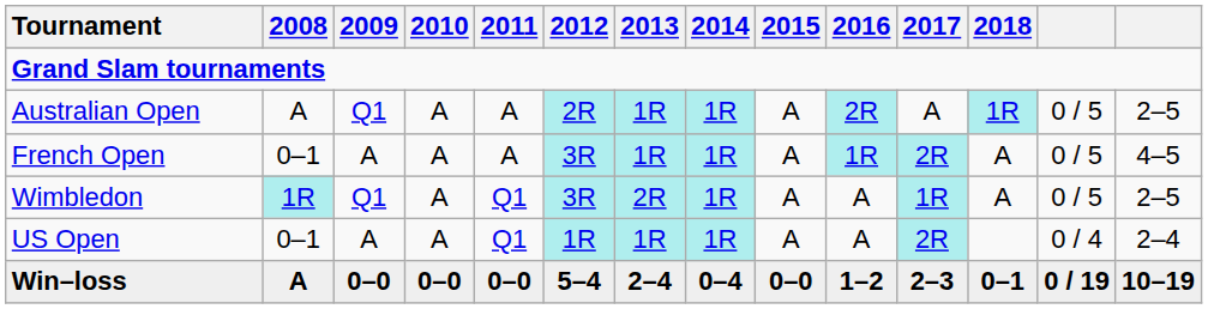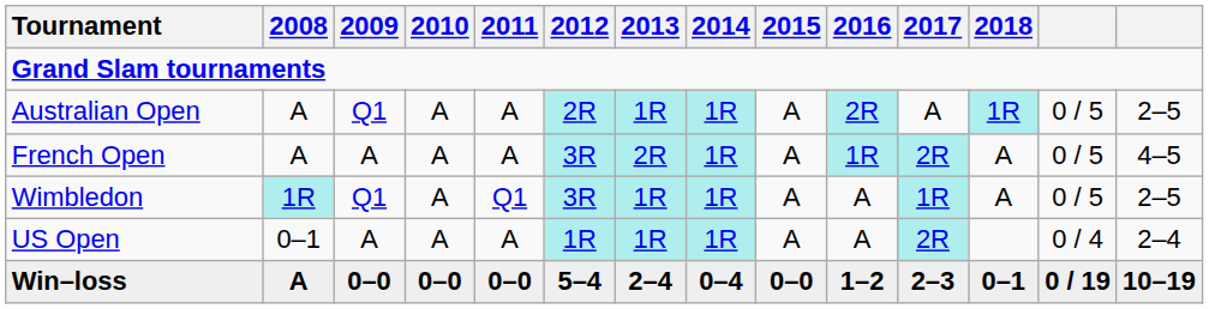 <table class="wikitable" style="text-align:center; font-size:97%">
 <tr>
 <th width="145" style="text-align:left;">Tournament</th>
 <th><a href='#'>2008</a></th>
 <th><a href='#'>2009</a></th>
 <th><a href='#'>2010</a></th>
 <th><a href='#'>2011</a></th>
 <th><a href='#'>2012</a></th>
 <th><a href='#'>2013</a></th>
 <th><a href='#'>2014</a></th>
 <th><a href='#'>2015</a></th>
 <th><a href='#'>2016</a></th>
 <th><a href='#'>2017</a></th>
 <th><a href='#'>2018</a></th>
 <th></th>
 <th></th>
 </tr>
 <tr>
 <td colspan="22" style="text-align:left;"><strong><a href='#'>Grand Slam tournaments</a></strong></td>
 </tr>
 <tr>
 <td style="text-align:left;"><a href='#'>Australian Open</a></td>
 <td>A</td>
 <td><a href='#'>Q1</a></td>
 <td>A</td>
 <td>A</td>
 <td style="background:#afeeee;"><a href='#'>2R</a></td>
 <td style="background:#afeeee;"><a href='#'>1R</a></td>
 <td style="background:#afeeee;"><a href='#'>1R</a></td>
 <td>A</td>
 <td style="background:#afeeee;"><a href='#'>2R</a></td>
 <td>A</td>
 <td style="background:#afeeee;"><a href='#'>1R</a></td>
 <td>0 / 5</td>
 <td>2–5</td>
 </tr>
 <tr>
 <td style="text-align:left;"><a href='#'>French Open</a></td>
-<td>0–1</td>
+<td>A</td>
 <td>A</td>
 <td>A</td>
 <td>A</td>
 <td style="background:#afeeee;"><a href='#'>3R</a></td>
-<td style="background:#afeeee;"><a href='#'>1R</a></td>
+<td style="background:#afeeee;"><a href='#'>2R</a></td>
 <td style="background:#afeeee;"><a href='#'>1R</a></td>
 <td>A</td>
 <td style="background:#afeeee;"><a href='#'>1R</a></td>
 <td style="background:#afeeee;"><a href='#'>2R</a></td>
 <td>A</td>
 <td>0 / 5</td>
 <td>4–5</td>
 </tr>
 <tr>
 <td style="text-align:left;"><a href='#'>Wimbledon</a></td>
 <td style="background:#afeeee;"><a href='#'>1R</a></td>
 <td><a href='#'>Q1</a></td>
 <td>A</td>
 <td><a href='#'>Q1</a></td>
 <td style="background:#afeeee;"><a href='#'>3R</a></td>
-<td style="background:#afeeee;"><a href='#'>2R</a></td>
+<td style="background:#afeeee;"><a href='#'>1R</a></td>
 <td style="background:#afeeee;"><a href='#'>1R</a></td>
 <td>A</td>
 <td>A</td>
 <td style="background:#afeeee;"><a href='#'>1R</a></td>
 <td>A</td>
 <td>0 / 5</td>
 <td>2–5</td>
 </tr>
 <tr>
 <td style="text-align:left;"><a href='#'>US Open</a></td>
 <td>0–1</td>
 <td>A</td>
 <td>A</td>
-<td><a href='#'>Q1</a></td>
+<td>A</td>
 <td style="background:#afeeee;"><a href='#'>1R</a></td>
 <td style="background:#afeeee;"><a href='#'>1R</a></td>
 <td style="background:#afeeee;"><a href='#'>1R</a></td>
 <td>A</td>
 <td>A</td>
 <td style="background:#afeeee;"><a href='#'>2R</a></td>
 <td></td>
 <td>0 / 4</td>
 <td>2–4</td>
 </tr>
 <tr style="font-weight:bold;background:#efefef;">
 <td style="text-align:left;">Win–loss</td>
 <td>A</td>
 <td>0–0</td>
 <td>0–0</td>
 <td>0–0</td>
 <td>5–4</td>
 <td>2–4</td>
 <td>0–4</td>
 <td>0–0</td>
 <td>1–2</td>
 <td>2–3</td>
 <td>0–1</td>
 <td>0 / 19</td>
 <td>10–19</td>
 </tr>
 </table>
